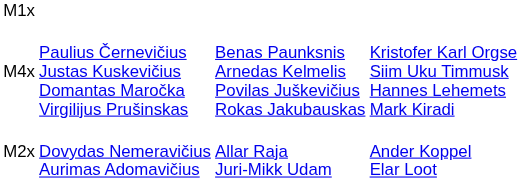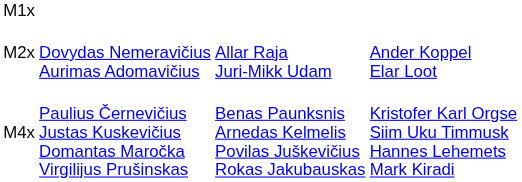 <table>
 <tr>
 <td>M1x</td>
 <td></td>
 <td></td>
 <td></td>
 </tr>
 <tr>
+<td>M2x</td>
+<td><br><a href='#'>Dovydas Nemeravičius</a><br><a href='#'>Aurimas Adomavičius</a></td>
+<td><br><a href='#'>Allar Raja</a><br><a href='#'>Juri-Mikk Udam</a></td>
+<td><br><a href='#'>Ander Koppel</a><br><a href='#'>Elar Loot</a></td>
+</tr>
+<tr>
 <td>M4x</td>
 <td><br><a href='#'>Paulius Černevičius</a><br><a href='#'>Justas Kuskevičius</a><br><a href='#'>Domantas Maročka</a><br><a href='#'>Virgilijus Prušinskas</a></td>
 <td><br><a href='#'>Benas Paunksnis</a><br><a href='#'>Arnedas Kelmelis</a><br><a href='#'>Povilas Juškevičius</a><br><a href='#'>Rokas Jakubauskas</a></td>
 <td><br><a href='#'>Kristofer Karl Orgse</a><br><a href='#'>Siim Uku Timmusk</a><br><a href='#'>Hannes Lehemets</a><br><a href='#'>Mark Kiradi</a></td>
 </tr>
-<tr>
-<td>M2x</td>
-<td><br><a href='#'>Dovydas Nemeravičius</a><br><a href='#'>Aurimas Adomavičius</a></td>
-<td><br><a href='#'>Allar Raja</a><br><a href='#'>Juri-Mikk Udam</a></td>
-<td><br><a href='#'>Ander Koppel</a><br><a href='#'>Elar Loot</a></td>
-</tr>
 </table>
